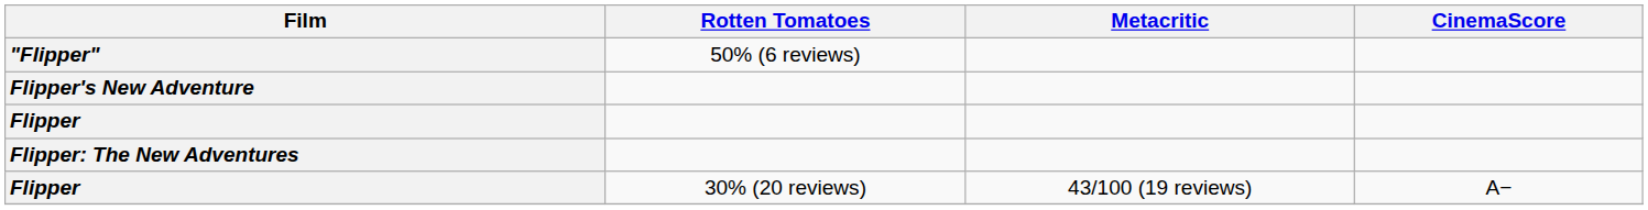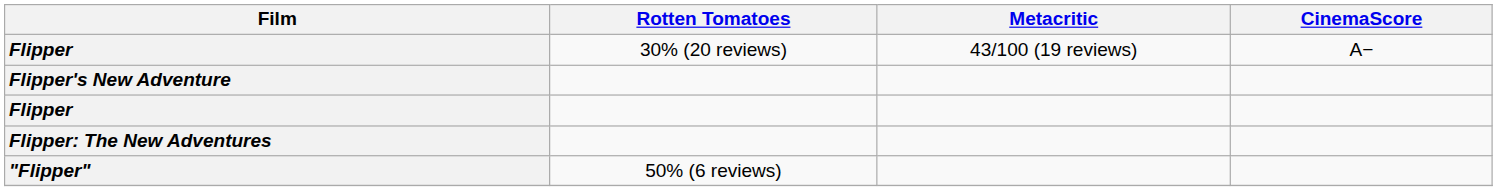 <table class="wikitable sortable" width=99% border="1" style="text-align: center;">
 <tr>
 <th>Film</th>
 <th><a href='#'>Rotten Tomatoes</a></th>
 <th><a href='#'>Metacritic</a></th>
 <th><a href='#'>CinemaScore</a></th>
 </tr>
 <tr>
-<th style="text-align: left;"><em>"Flipper"</em></th>
-<td>50% (6 reviews)</td>
-<td></td>
-<td></td>
+<th style="text-align: left;"><em>Flipper</em></th>
+<td>30% (20 reviews)</td>
+<td>43/100 (19 reviews)</td>
+<td>A−</td>
 </tr>
 <tr>
 <th style="text-align: left;"><em>Flipper's New Adventure</em></th>
 <td></td>
 <td></td>
 <td></td>
 </tr>
 <tr>
 <th style="text-align: left;"><em>Flipper</em> </th>
 <td></td>
 <td></td>
 <td></td>
 </tr>
 <tr>
 <th style="text-align: left;"><em>Flipper: The New Adventures</em></th>
 <td></td>
 <td></td>
 <td></td>
 </tr>
 <tr>
-<th style="text-align: left;"><em>Flipper</em></th>
-<td>30% (20 reviews)</td>
-<td>43/100 (19 reviews)</td>
-<td>A−</td>
+<th style="text-align: left;"><em>"Flipper"</em></th>
+<td>50% (6 reviews)</td>
+<td></td>
+<td></td>
 </tr>
 <tr>
 </tr>
 </table>
